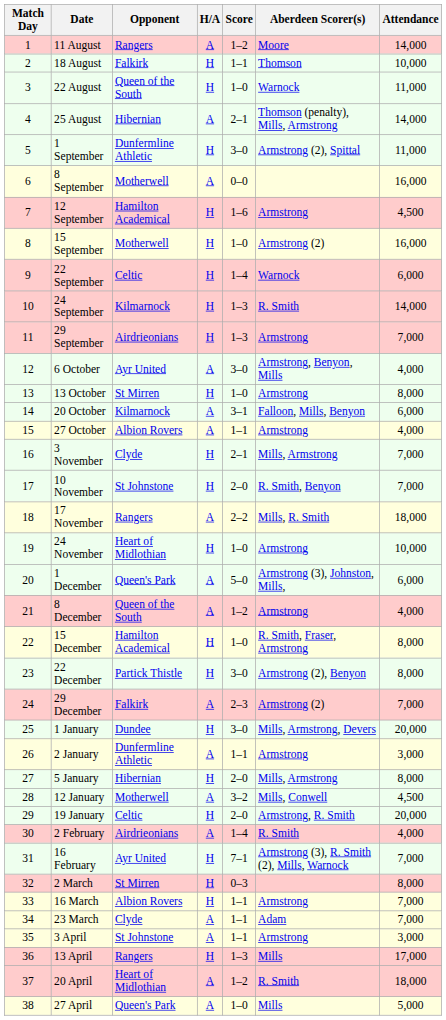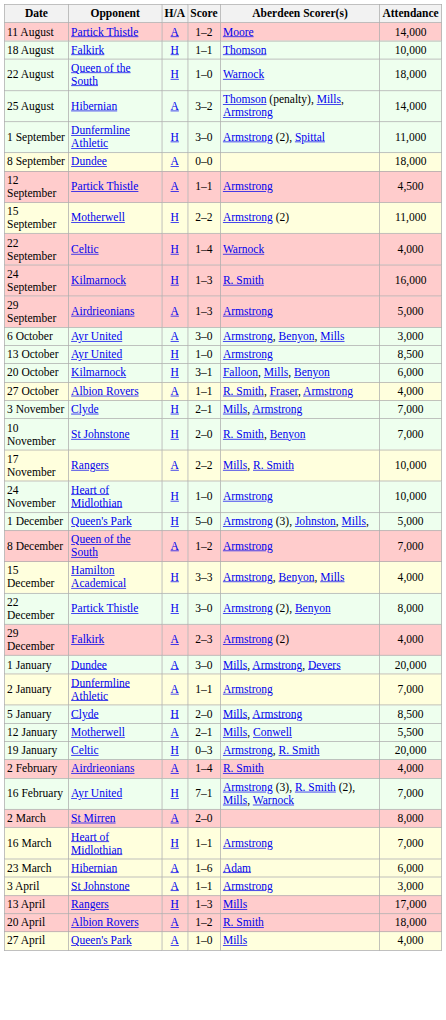 <table class="wikitable" style="text-align:center">
 <tr>
-<th>Match Day</th>
 <th>Date</th>
 <th>Opponent</th>
 <th>H/A</th>
 <th>Score</th>
 <th>Aberdeen Scorer(s)</th>
 <th>Attendance</th>
 </tr>
 <tr bgcolor=#FFCCCC>
-<td>1</td>
 <td align=left>11 August</td>
-<td align=left><a href='#'>Rangers</a></td>
+<td align=left><a href='#'>Partick Thistle</a></td>
 <td><a href='#'>A</a></td>
 <td>1–2</td>
 <td align=left><a href='#'>Moore</a></td>
 <td>14,000</td>
 </tr>
 <tr bgcolor=#EEFFEE>
-<td>2</td>
 <td align=left>18 August</td>
 <td align=left><a href='#'>Falkirk</a></td>
 <td><a href='#'>H</a></td>
 <td>1–1</td>
 <td align=left><a href='#'>Thomson</a></td>
 <td>10,000</td>
 </tr>
 <tr bgcolor=#EEFFEE>
-<td>3</td>
 <td align=left>22 August</td>
 <td align=left><a href='#'>Queen of the South</a></td>
 <td><a href='#'>H</a></td>
 <td>1–0</td>
 <td align=left><a href='#'>Warnock</a></td>
-<td>11,000</td>
+<td>18,000</td>
 </tr>
 <tr bgcolor=#EEFFEE>
-<td>4</td>
 <td align=left>25 August</td>
 <td align=left><a href='#'>Hibernian</a></td>
 <td><a href='#'>A</a></td>
-<td>2–1</td>
+<td>3–2</td>
 <td align=left><a href='#'>Thomson</a> (penalty), <a href='#'>Mills</a>, <a href='#'>Armstrong</a></td>
 <td>14,000</td>
 </tr>
 <tr bgcolor=#EEFFEE>
-<td>5</td>
 <td align=left>1 September</td>
 <td align=left><a href='#'>Dunfermline Athletic</a></td>
 <td><a href='#'>H</a></td>
 <td>3–0</td>
 <td align=left><a href='#'>Armstrong</a> (2), <a href='#'>Spittal</a></td>
 <td>11,000</td>
 </tr>
 <tr bgcolor=#FFFFDD>
-<td>6</td>
 <td align=left>8 September</td>
-<td align=left><a href='#'>Motherwell</a></td>
+<td align=left><a href='#'>Dundee</a></td>
 <td><a href='#'>A</a></td>
 <td>0–0</td>
 <td align=left></td>
-<td>16,000</td>
+<td>18,000</td>
 </tr>
 <tr bgcolor=#FFCCCC>
-<td>7</td>
 <td align=left>12 September</td>
-<td align=left><a href='#'>Hamilton Academical</a></td>
-<td><a href='#'>H</a></td>
-<td>1–6</td>
+<td align=left><a href='#'>Partick Thistle</a></td>
+<td><a href='#'>A</a></td>
+<td>1–1</td>
 <td align=left><a href='#'>Armstrong</a></td>
 <td>4,500</td>
 </tr>
 <tr bgcolor=#FFFFDD>
-<td>8</td>
 <td align=left>15 September</td>
 <td align=left><a href='#'>Motherwell</a></td>
 <td><a href='#'>H</a></td>
-<td>1–0</td>
+<td>2–2</td>
 <td align=left><a href='#'>Armstrong</a> (2)</td>
-<td>16,000</td>
+<td>11,000</td>
 </tr>
 <tr bgcolor=#FFCCCC>
-<td>9</td>
 <td align=left>22 September</td>
 <td align=left><a href='#'>Celtic</a></td>
 <td><a href='#'>H</a></td>
 <td>1–4</td>
 <td align=left><a href='#'>Warnock</a></td>
-<td>6,000</td>
+<td>4,000</td>
 </tr>
 <tr bgcolor=#FFCCCC>
-<td>10</td>
 <td align=left>24 September</td>
 <td align=left><a href='#'>Kilmarnock</a></td>
 <td><a href='#'>H</a></td>
 <td>1–3</td>
 <td align=left><a href='#'>R. Smith</a></td>
-<td>14,000</td>
+<td>16,000</td>
 </tr>
 <tr bgcolor=#FFCCCC>
-<td>11</td>
 <td align=left>29 September</td>
 <td align=left><a href='#'>Airdrieonians</a></td>
-<td><a href='#'>H</a></td>
+<td><a href='#'>A</a></td>
 <td>1–3</td>
 <td align=left><a href='#'>Armstrong</a></td>
-<td>7,000</td>
+<td>5,000</td>
 </tr>
 <tr bgcolor=#EEFFEE>
-<td>12</td>
 <td align=left>6 October</td>
 <td align=left><a href='#'>Ayr United</a></td>
 <td><a href='#'>A</a></td>
 <td>3–0</td>
 <td align=left><a href='#'>Armstrong</a>, <a href='#'>Benyon</a>, <a href='#'>Mills</a></td>
-<td>4,000</td>
+<td>3,000</td>
 </tr>
 <tr bgcolor=#EEFFEE>
-<td>13</td>
 <td align=left>13 October</td>
-<td align=left><a href='#'>St Mirren</a></td>
+<td align=left><a href='#'>Ayr United</a></td>
 <td><a href='#'>H</a></td>
 <td>1–0</td>
 <td align=left><a href='#'>Armstrong</a></td>
-<td>8,000</td>
+<td>8,500</td>
 </tr>
 <tr bgcolor=#EEFFEE>
-<td>14</td>
 <td align=left>20 October</td>
 <td align=left><a href='#'>Kilmarnock</a></td>
-<td><a href='#'>A</a></td>
+<td><a href='#'>H</a></td>
 <td>3–1</td>
 <td align=left><a href='#'>Falloon</a>, <a href='#'>Mills</a>, <a href='#'>Benyon</a></td>
 <td>6,000</td>
 </tr>
 <tr bgcolor=#FFFFDD>
-<td>15</td>
 <td align=left>27 October</td>
 <td align=left><a href='#'>Albion Rovers</a></td>
 <td><a href='#'>A</a></td>
 <td>1–1</td>
-<td align=left><a href='#'>Armstrong</a></td>
+<td align=left><a href='#'>R. Smith</a>, <a href='#'>Fraser</a>, <a href='#'>Armstrong</a></td>
 <td>4,000</td>
 </tr>
 <tr bgcolor=#EEFFEE>
-<td>16</td>
 <td align=left>3 November</td>
 <td align=left><a href='#'>Clyde</a></td>
 <td><a href='#'>H</a></td>
 <td>2–1</td>
 <td align=left><a href='#'>Mills</a>, <a href='#'>Armstrong</a></td>
 <td>7,000</td>
 </tr>
 <tr bgcolor=#EEFFEE>
-<td>17</td>
 <td align=left>10 November</td>
 <td align=left><a href='#'>St Johnstone</a></td>
 <td><a href='#'>H</a></td>
 <td>2–0</td>
 <td align=left><a href='#'>R. Smith</a>, <a href='#'>Benyon</a></td>
 <td>7,000</td>
 </tr>
 <tr bgcolor=#FFFFDD>
-<td>18</td>
 <td align=left>17 November</td>
 <td align=left><a href='#'>Rangers</a></td>
 <td><a href='#'>A</a></td>
 <td>2–2</td>
 <td align=left><a href='#'>Mills</a>, <a href='#'>R. Smith</a></td>
-<td>18,000</td>
+<td>10,000</td>
 </tr>
 <tr bgcolor=#EEFFEE>
-<td>19</td>
 <td align=left>24 November</td>
 <td align=left><a href='#'>Heart of Midlothian</a></td>
 <td><a href='#'>H</a></td>
 <td>1–0</td>
 <td align=left><a href='#'>Armstrong</a></td>
 <td>10,000</td>
 </tr>
 <tr bgcolor=#EEFFEE>
-<td>20</td>
 <td align=left>1 December</td>
 <td align=left><a href='#'>Queen's Park</a></td>
-<td><a href='#'>A</a></td>
+<td><a href='#'>H</a></td>
 <td>5–0</td>
 <td align=left><a href='#'>Armstrong</a> (3), <a href='#'>Johnston</a>, <a href='#'>Mills</a>,</td>
-<td>6,000</td>
+<td>5,000</td>
 </tr>
 <tr bgcolor=#FFCCCC>
-<td>21</td>
 <td align=left>8 December</td>
 <td align=left><a href='#'>Queen of the South</a></td>
 <td><a href='#'>A</a></td>
 <td>1–2</td>
 <td align=left><a href='#'>Armstrong</a></td>
-<td>4,000</td>
+<td>7,000</td>
 </tr>
 <tr bgcolor=#FFFFDD>
-<td>22</td>
 <td align=left>15 December</td>
 <td align=left><a href='#'>Hamilton Academical</a></td>
 <td><a href='#'>H</a></td>
-<td>1–0</td>
-<td align=left><a href='#'>R. Smith</a>, <a href='#'>Fraser</a>, <a href='#'>Armstrong</a></td>
-<td>8,000</td>
+<td>3–3</td>
+<td align=left><a href='#'>Armstrong</a>, <a href='#'>Benyon</a>, <a href='#'>Mills</a></td>
+<td>4,000</td>
 </tr>
 <tr bgcolor=#EEFFEE>
-<td>23</td>
 <td align=left>22 December</td>
 <td align=left><a href='#'>Partick Thistle</a></td>
 <td><a href='#'>H</a></td>
 <td>3–0</td>
 <td align=left><a href='#'>Armstrong</a> (2), <a href='#'>Benyon</a></td>
 <td>8,000</td>
 </tr>
 <tr bgcolor=#FFCCCC>
-<td>24</td>
 <td align=left>29 December</td>
 <td align=left><a href='#'>Falkirk</a></td>
 <td><a href='#'>A</a></td>
 <td>2–3</td>
 <td align=left><a href='#'>Armstrong</a> (2)</td>
-<td>7,000</td>
+<td>4,000</td>
 </tr>
 <tr bgcolor=#EEFFEE>
-<td>25</td>
 <td align=left>1 January</td>
 <td align=left><a href='#'>Dundee</a></td>
-<td><a href='#'>H</a></td>
+<td><a href='#'>A</a></td>
 <td>3–0</td>
 <td align=left><a href='#'>Mills</a>, <a href='#'>Armstrong</a>, <a href='#'>Devers</a></td>
 <td>20,000</td>
 </tr>
 <tr bgcolor=#FFFFDD>
-<td>26</td>
 <td align=left>2 January</td>
 <td align=left><a href='#'>Dunfermline Athletic</a></td>
 <td><a href='#'>A</a></td>
 <td>1–1</td>
 <td align=left><a href='#'>Armstrong</a></td>
-<td>3,000</td>
+<td>7,000</td>
 </tr>
 <tr bgcolor=#EEFFEE>
-<td>27</td>
 <td align=left>5 January</td>
-<td align=left><a href='#'>Hibernian</a></td>
+<td align=left><a href='#'>Clyde</a></td>
 <td><a href='#'>H</a></td>
 <td>2–0</td>
 <td align=left><a href='#'>Mills</a>, <a href='#'>Armstrong</a></td>
-<td>8,000</td>
+<td>8,500</td>
 </tr>
 <tr bgcolor=#EEFFEE>
-<td>28</td>
 <td align=left>12 January</td>
 <td align=left><a href='#'>Motherwell</a></td>
 <td><a href='#'>A</a></td>
-<td>3–2</td>
+<td>2–1</td>
 <td align=left><a href='#'>Mills</a>, <a href='#'>Conwell</a></td>
-<td>4,500</td>
+<td>5,500</td>
 </tr>
 <tr bgcolor=#EEFFEE>
-<td>29</td>
 <td align=left>19 January</td>
 <td align=left><a href='#'>Celtic</a></td>
 <td><a href='#'>H</a></td>
-<td>2–0</td>
+<td>0–3</td>
 <td align=left><a href='#'>Armstrong</a>, <a href='#'>R. Smith</a></td>
 <td>20,000</td>
 </tr>
 <tr bgcolor=#FFCCCC>
-<td>30</td>
 <td align=left>2 February</td>
 <td align=left><a href='#'>Airdrieonians</a></td>
 <td><a href='#'>A</a></td>
 <td>1–4</td>
 <td align=left><a href='#'>R. Smith</a></td>
 <td>4,000</td>
 </tr>
 <tr bgcolor=#EEFFEE>
-<td>31</td>
 <td align=left>16 February</td>
 <td align=left><a href='#'>Ayr United</a></td>
 <td><a href='#'>H</a></td>
 <td>7–1</td>
 <td align=left><a href='#'>Armstrong</a> (3), <a href='#'>R. Smith</a> (2), <a href='#'>Mills</a>, <a href='#'>Warnock</a></td>
 <td>7,000</td>
 </tr>
 <tr bgcolor=#FFCCCC>
-<td>32</td>
 <td align=left>2 March</td>
 <td align=left><a href='#'>St Mirren</a></td>
-<td><a href='#'>H</a></td>
-<td>0–3</td>
+<td><a href='#'>A</a></td>
+<td>2–0</td>
 <td align=left></td>
 <td>8,000</td>
 </tr>
 <tr bgcolor=#FFFFDD>
-<td>33</td>
 <td align=left>16 March</td>
-<td align=left><a href='#'>Albion Rovers</a></td>
+<td align=left><a href='#'>Heart of Midlothian</a></td>
 <td><a href='#'>H</a></td>
 <td>1–1</td>
 <td align=left><a href='#'>Armstrong</a></td>
 <td>7,000</td>
 </tr>
 <tr bgcolor=#FFFFDD>
-<td>34</td>
 <td align=left>23 March</td>
-<td align=left><a href='#'>Clyde</a></td>
+<td align=left><a href='#'>Hibernian</a></td>
 <td><a href='#'>A</a></td>
-<td>1–1</td>
+<td>1–6</td>
 <td align=left><a href='#'>Adam</a></td>
-<td>7,000</td>
+<td>6,000</td>
 </tr>
 <tr bgcolor=#FFFFDD>
-<td>35</td>
 <td align=left>3 April</td>
 <td align=left><a href='#'>St Johnstone</a></td>
 <td><a href='#'>A</a></td>
 <td>1–1</td>
 <td align=left><a href='#'>Armstrong</a></td>
 <td>3,000</td>
 </tr>
 <tr bgcolor=#FFCCCC>
-<td>36</td>
 <td align=left>13 April</td>
 <td align=left><a href='#'>Rangers</a></td>
 <td><a href='#'>H</a></td>
 <td>1–3</td>
 <td align=left><a href='#'>Mills</a></td>
 <td>17,000</td>
 </tr>
 <tr bgcolor=#FFCCCC>
-<td>37</td>
 <td align=left>20 April</td>
-<td align=left><a href='#'>Heart of Midlothian</a></td>
+<td align=left><a href='#'>Albion Rovers</a></td>
 <td><a href='#'>A</a></td>
 <td>1–2</td>
 <td align=left><a href='#'>R. Smith</a></td>
 <td>18,000</td>
 </tr>
 <tr bgcolor=#FFFFDD>
-<td>38</td>
 <td align=left>27 April</td>
 <td align=left><a href='#'>Queen's Park</a></td>
 <td><a href='#'>A</a></td>
 <td>1–0</td>
 <td align=left><a href='#'>Mills</a></td>
-<td>5,000</td>
+<td>4,000</td>
 </tr>
 </table>
